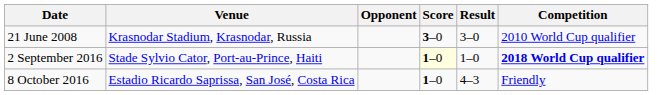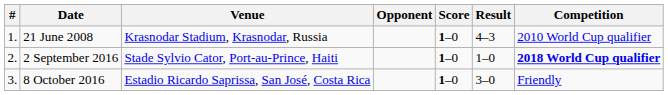 <table class="wikitable" style="font-size:95%;">
 <tr>
+<th>#</th>
 <th>Date</th>
 <th>Venue</th>
 <th>Opponent</th>
 <th>Score</th>
 <th>Result</th>
 <th>Competition</th>
 </tr>
 <tr>
+<td>1.</td>
 <td>21 June 2008</td>
 <td><a href='#'>Krasnodar Stadium</a>, <a href='#'>Krasnodar</a>, Russia</td>
 <td></td>
-<td><strong>3</strong>–0</td>
-<td>3–0</td>
+<td><strong>1</strong>–0</td>
+<td>4–3</td>
 <td><a href='#'>2010 World Cup qualifier</a></td>
 </tr>
 <tr>
+<td>2.</td>
 <td>2 September 2016</td>
 <td><a href='#'>Stade Sylvio Cator</a>, <a href='#'>Port-au-Prince</a>, <a href='#'>Haiti</a></td>
 <td></td>
-<td style="background: lightyellow;"><strong>1</strong>–0</td>
+<td><strong>1</strong>–0</td>
 <td>1–0</td>
 <td><strong><a href='#'>2018 World Cup qualifier</a></strong></td>
 </tr>
 <tr>
+<td>3.</td>
 <td>8 October 2016</td>
 <td><a href='#'>Estadio Ricardo Saprissa</a>, <a href='#'>San José</a>, <a href='#'>Costa Rica</a></td>
 <td></td>
 <td><strong>1</strong>–0</td>
-<td>4–3</td>
+<td>3–0</td>
 <td><a href='#'>Friendly</a></td>
 </tr>
 </table>
